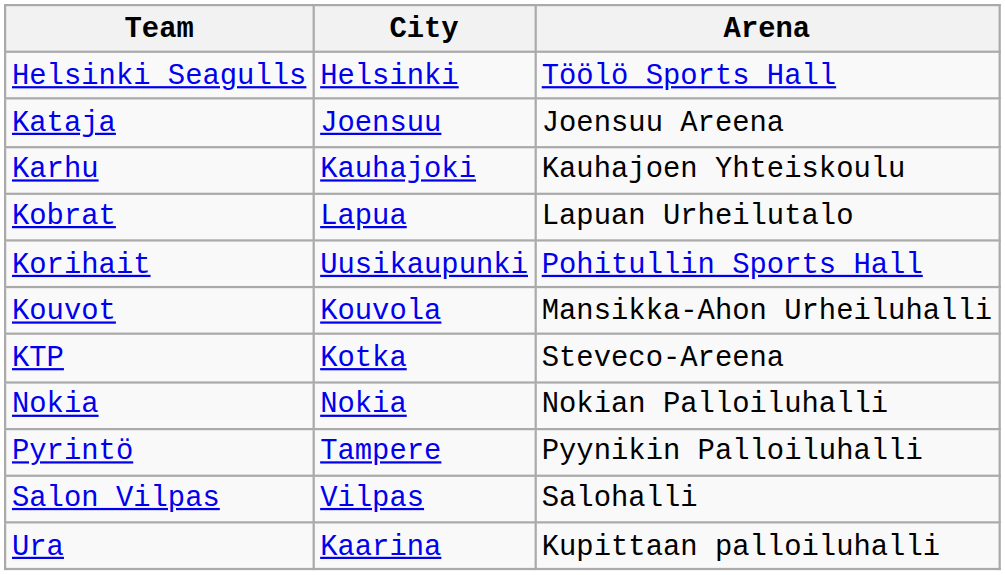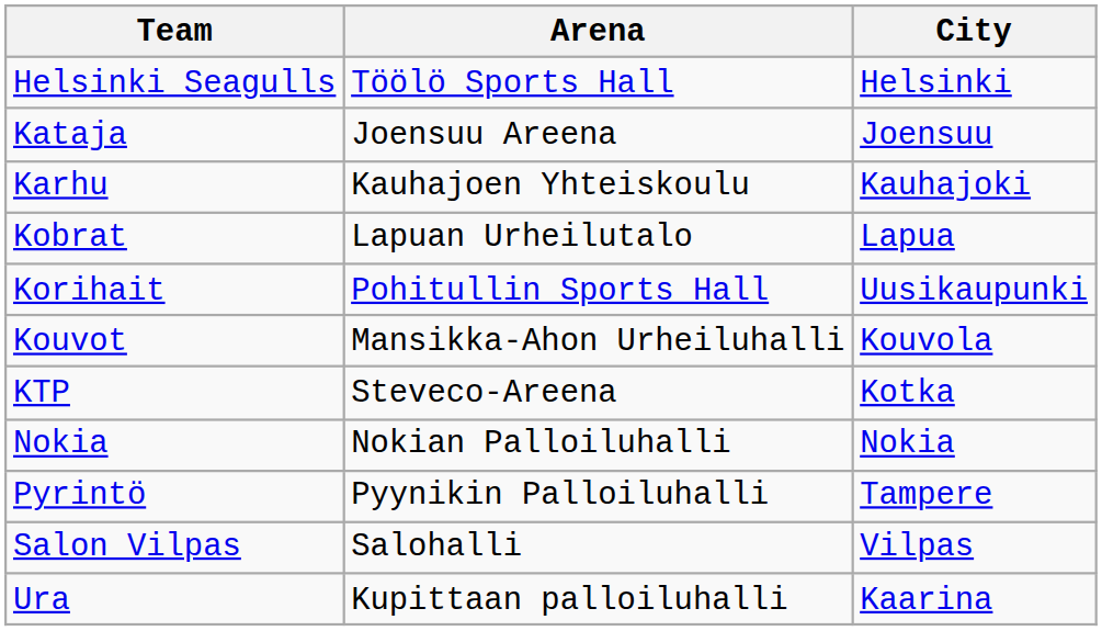 <table class="wikitable sortable">
 <tr>
 <th>Team</th>
+<th>Arena</th>
 <th>City</th>
-<th>Arena</th>
 </tr>
 <tr>
 <td><a href='#'>Helsinki Seagulls</a></td>
+<td><a href='#'>Töölö Sports Hall</a></td>
 <td><a href='#'>Helsinki</a></td>
-<td><a href='#'>Töölö Sports Hall</a></td>
 </tr>
 <tr>
 <td><a href='#'>Kataja</a></td>
+<td>Joensuu Areena</td>
 <td><a href='#'>Joensuu</a></td>
-<td>Joensuu Areena</td>
 </tr>
 <tr>
 <td><a href='#'>Karhu</a></td>
+<td>Kauhajoen Yhteiskoulu</td>
 <td><a href='#'>Kauhajoki</a></td>
-<td>Kauhajoen Yhteiskoulu</td>
 </tr>
 <tr>
 <td><a href='#'>Kobrat</a></td>
+<td>Lapuan Urheilutalo</td>
 <td><a href='#'>Lapua</a></td>
-<td>Lapuan Urheilutalo</td>
 </tr>
 <tr>
 <td><a href='#'>Korihait</a></td>
+<td><a href='#'>Pohitullin Sports Hall</a></td>
 <td><a href='#'>Uusikaupunki</a></td>
-<td><a href='#'>Pohitullin Sports Hall</a></td>
 </tr>
 <tr>
 <td><a href='#'>Kouvot</a></td>
+<td>Mansikka-Ahon Urheiluhalli</td>
 <td><a href='#'>Kouvola</a></td>
-<td>Mansikka-Ahon Urheiluhalli</td>
 </tr>
 <tr>
 <td><a href='#'>KTP</a></td>
+<td>Steveco-Areena</td>
 <td><a href='#'>Kotka</a></td>
-<td>Steveco-Areena</td>
 </tr>
 <tr>
 <td><a href='#'>Nokia</a></td>
+<td>Nokian Palloiluhalli</td>
 <td><a href='#'>Nokia</a></td>
-<td>Nokian Palloiluhalli</td>
 </tr>
 <tr>
 <td><a href='#'>Pyrintö</a></td>
+<td>Pyynikin Palloiluhalli</td>
 <td><a href='#'>Tampere</a></td>
-<td>Pyynikin Palloiluhalli</td>
 </tr>
 <tr>
 <td><a href='#'>Salon Vilpas</a></td>
+<td>Salohalli</td>
 <td><a href='#'>Vilpas</a></td>
-<td>Salohalli</td>
 </tr>
 <tr>
 <td><a href='#'>Ura</a></td>
+<td>Kupittaan palloiluhalli</td>
 <td><a href='#'>Kaarina</a></td>
-<td>Kupittaan palloiluhalli</td>
 </tr>
 </table>
